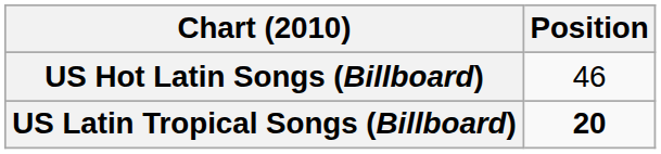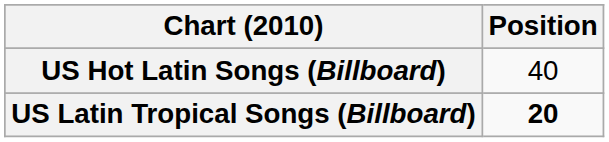 <table class="wikitable sortable plainrowheaders">
 <tr>
 <th>Chart (2010)</th>
 <th>Position</th>
 </tr>
 <tr>
 <th scope="row">US Hot Latin Songs (<em>Billboard</em>)</th>
-<td align="center">46</td>
+<td align="center">40</td>
 </tr>
 <tr>
 <th scope="row">US Latin Tropical Songs (<em>Billboard</em>)</th>
 <td align="center"><strong>20</strong></td>
 </tr>
 </table>
